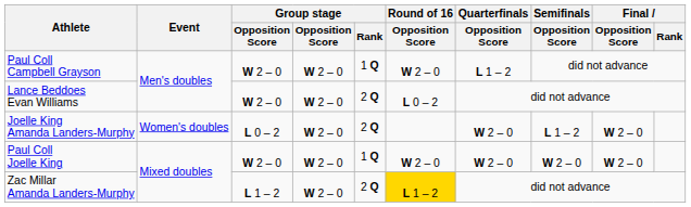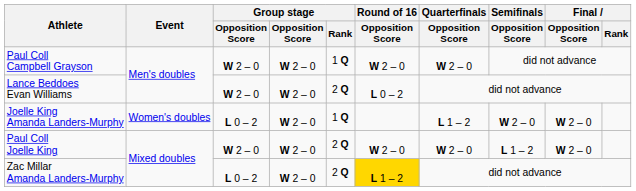 <table class=wikitable style="font-size:90%;text-align:center;">
 <tr>
 <th rowspan=2>Athlete</th>
 <th rowspan=2>Event</th>
 <th colspan=3>Group stage</th>
 <th>Round of 16</th>
 <th>Quarterfinals</th>
 <th>Semifinals</th>
 <th colspan=2>Final / </th>
 </tr>
 <tr style="font-size:95%">
 <th>Opposition<br>Score</th>
 <th>Opposition<br>Score</th>
 <th>Rank</th>
 <th>Opposition<br>Score</th>
 <th>Opposition<br>Score</th>
 <th>Opposition<br>Score</th>
 <th>Opposition<br>Score</th>
 <th>Rank</th>
 </tr>
 <tr>
 <td style="text-align:left;"><a href='#'>Paul Coll</a><br><a href='#'>Campbell Grayson</a></td>
 <td style="text-align:left;" rowspan=2><a href='#'>Men's doubles</a></td>
 <td><br><strong>W</strong> 2 – 0</td>
 <td><br><strong>W</strong> 2 – 0</td>
 <td>1 <strong>Q</strong></td>
 <td><br><strong>W</strong> 2 – 0</td>
-<td><br><strong>L</strong> 1 – 2</td>
+<td><br><strong>W</strong> 2 – 0</td>
 <td colspan=3>did not advance</td>
 </tr>
 <tr>
 <td style="text-align:left;"><a href='#'>Lance Beddoes</a><br>Evan Williams</td>
 <td><br><strong>W</strong> 2 – 0</td>
 <td><br><strong>W</strong> 2 – 0</td>
 <td>2 <strong>Q</strong></td>
 <td><br><strong>L</strong> 0 – 2</td>
 <td colspan=4>did not advance</td>
 </tr>
 <tr>
 <td style="text-align:left;"><a href='#'>Joelle King</a><br><a href='#'>Amanda Landers-Murphy</a></td>
 <td style="text-align:left;" rowspan=1><a href='#'>Women's doubles</a></td>
 <td><br><strong>L</strong> 0 – 2</td>
 <td><br><strong>W</strong> 2 – 0</td>
-<td>2 <strong>Q</strong></td>
+<td>1 <strong>Q</strong></td>
 <td></td>
+<td><br><strong>L</strong> 1 – 2</td>
 <td><br><strong>W</strong> 2 – 0</td>
-<td><br><strong>L</strong> 1 – 2</td>
 <td><br><strong>W</strong> 2 – 0</td>
 <td></td>
 </tr>
 <tr>
 <td style="text-align:left;"><a href='#'>Paul Coll</a><br><a href='#'>Joelle King</a></td>
 <td style="text-align:left;" rowspan=2><a href='#'>Mixed doubles</a></td>
 <td><br><strong>W</strong> 2 – 0</td>
 <td><br><strong>W</strong> 2 – 0</td>
-<td>1 <strong>Q</strong></td>
+<td>2 <strong>Q</strong></td>
 <td><br><strong>W</strong> 2 – 0</td>
 <td><br><strong>W</strong> 2 – 0</td>
-<td><br><strong>W</strong> 2 – 0</td>
+<td><br><strong>L</strong> 1 – 2</td>
 <td><br><strong>W</strong> 2 – 0</td>
 <td></td>
 </tr>
 <tr>
 <td style="text-align:left;">Zac Millar<br><a href='#'>Amanda Landers-Murphy</a></td>
-<td><br><strong>L</strong> 1 – 2</td>
+<td><br><strong>L</strong> 0 – 2</td>
 <td><br><strong>W</strong> 2 – 0</td>
 <td>2 <strong>Q</strong></td>
 <td style="background: gold;"><br><strong>L</strong> 1 – 2</td>
 <td colspan=4>did not advance</td>
 </tr>
 </table>
